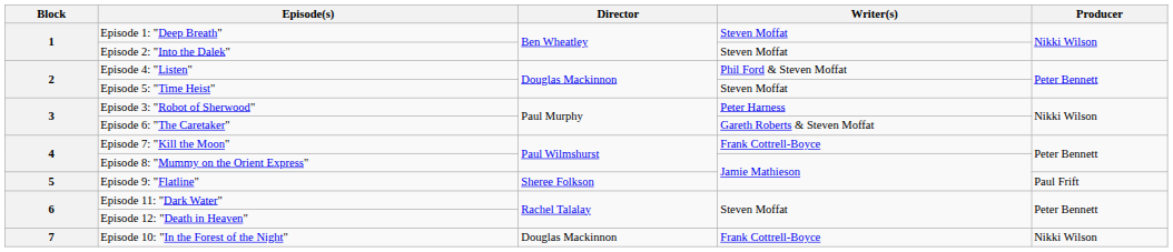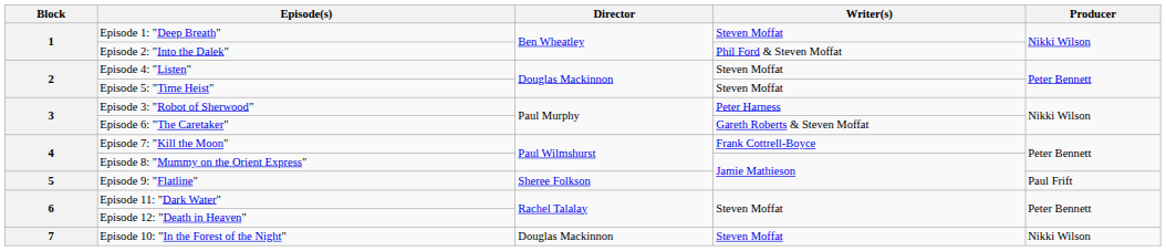 <table class="wikitable" style="width:100%; margin-right:0;">
 <tr>
 <th style="width:8%">Block</th>
 <th>Episode(s)</th>
 <th>Director</th>
 <th>Writer(s)</th>
 <th>Producer</th>
 </tr>
 <tr>
 <th rowspan="2">1</th>
 <td>Episode 1: "<a href='#'>Deep Breath</a>"</td>
 <td rowspan="2"><a href='#'>Ben Wheatley</a></td>
 <td><a href='#'>Steven Moffat</a></td>
 <td rowspan="2"><a href='#'>Nikki Wilson</a></td>
 </tr>
 <tr>
 <td>Episode 2: "<a href='#'>Into the Dalek</a>"</td>
-<td>Steven Moffat</td>
+<td><a href='#'>Phil Ford</a> & Steven Moffat</td>
 </tr>
 <tr>
 <th rowspan="2">2</th>
 <td>Episode 4: "<a href='#'>Listen</a>"</td>
 <td rowspan="2"><a href='#'>Douglas Mackinnon</a></td>
-<td><a href='#'>Phil Ford</a> & Steven Moffat</td>
+<td>Steven Moffat</td>
 <td rowspan="2"><a href='#'>Peter Bennett</a></td>
 </tr>
 <tr>
 <td>Episode 5: "<a href='#'>Time Heist</a>"</td>
 <td>Steven Moffat</td>
 </tr>
 <tr>
 <th rowspan="2">3</th>
 <td>Episode 3: "<a href='#'>Robot of Sherwood</a>"</td>
 <td rowspan="2">Paul Murphy</td>
 <td><a href='#'>Peter Harness</a></td>
 <td rowspan="2">Nikki Wilson</td>
 </tr>
 <tr>
 <td>Episode 6: "<a href='#'>The Caretaker</a>"</td>
 <td><a href='#'>Gareth Roberts</a> & Steven Moffat</td>
 </tr>
 <tr>
 <th rowspan="2">4</th>
 <td>Episode 7: "<a href='#'>Kill the Moon</a>"</td>
 <td rowspan="2"><a href='#'>Paul Wilmshurst</a></td>
 <td><a href='#'>Frank Cottrell-Boyce</a></td>
 <td rowspan="2">Peter Bennett</td>
 </tr>
 <tr>
 <td>Episode 8: "<a href='#'>Mummy on the Orient Express</a>"</td>
 <td rowspan="2"><a href='#'>Jamie Mathieson</a></td>
 </tr>
 <tr>
 <th>5</th>
 <td>Episode 9: "<a href='#'>Flatline</a>"</td>
 <td><a href='#'>Sheree Folkson</a></td>
 <td>Paul Frift</td>
 </tr>
 <tr>
 <th rowspan="2">6</th>
 <td>Episode 11: "<a href='#'>Dark Water</a>"</td>
 <td rowspan="2"><a href='#'>Rachel Talalay</a></td>
 <td rowspan="2">Steven Moffat</td>
 <td rowspan="2">Peter Bennett</td>
 </tr>
 <tr>
 <td>Episode 12: "<a href='#'>Death in Heaven</a>"</td>
 </tr>
 <tr>
 <th>7</th>
 <td>Episode 10: "<a href='#'>In the Forest of the Night</a>"</td>
 <td>Douglas Mackinnon</td>
-<td><a href='#'>Frank Cottrell-Boyce</a></td>
+<td><a href='#'>Steven Moffat</a></td>
 <td>Nikki Wilson</td>
 </tr>
 </table>
